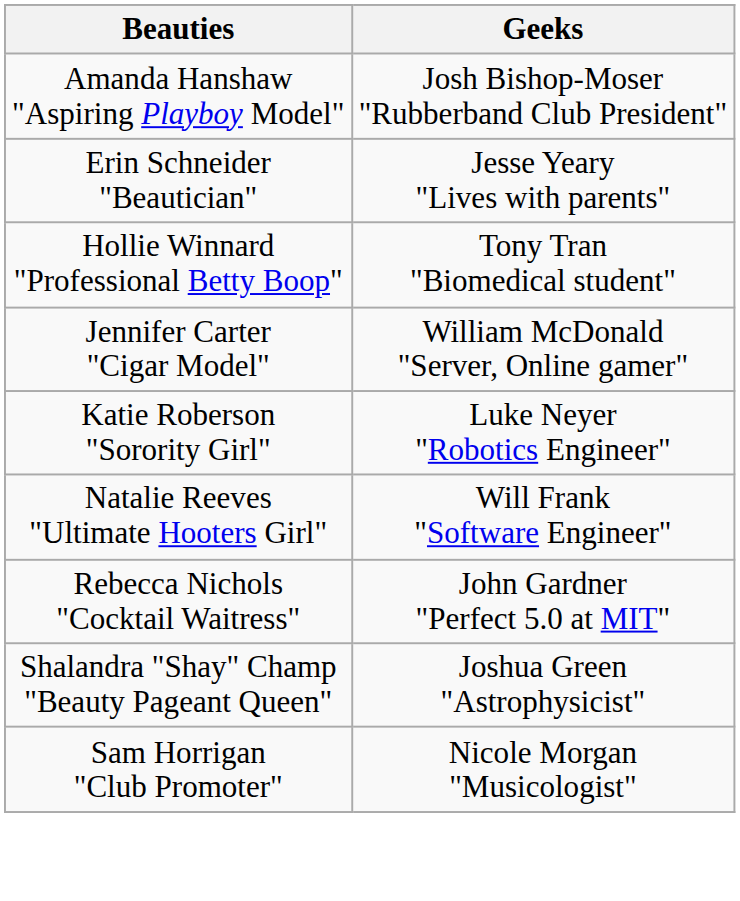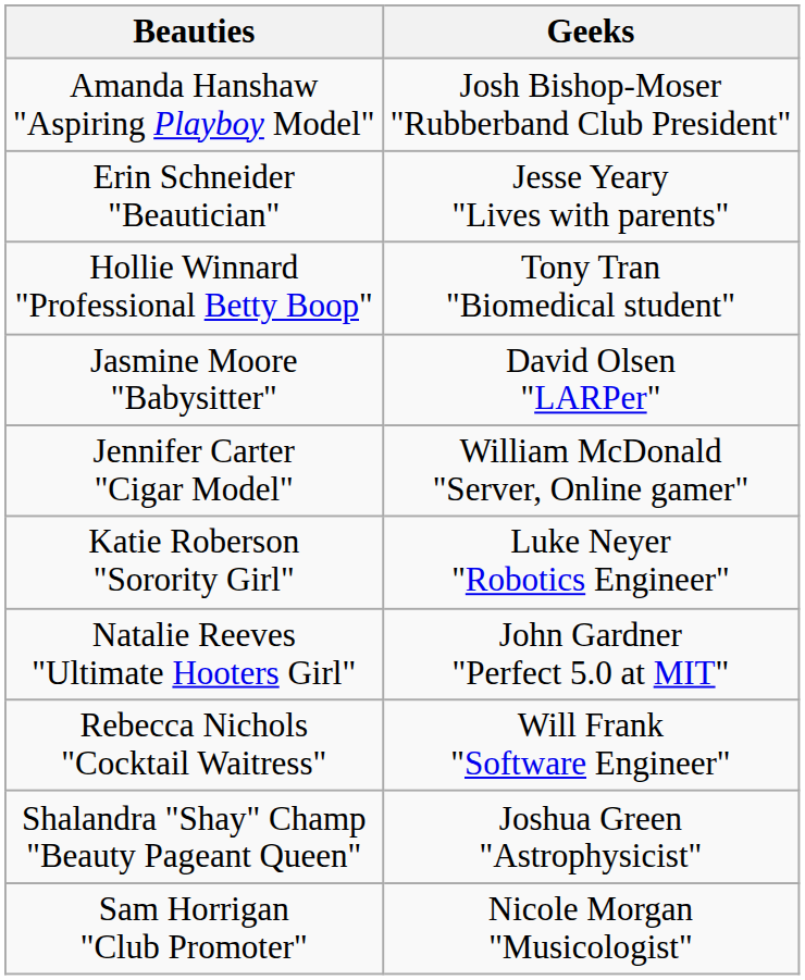 <table class="wikitable" style="text-align: center">
 <tr>
 <th>Beauties</th>
 <th>Geeks</th>
 </tr>
 <tr>
 <td>Amanda Hanshaw<br> "Aspiring <em><a href='#'>Playboy</a></em> Model"</td>
 <td>Josh Bishop-Moser<br> "Rubberband Club President"</td>
 </tr>
 <tr>
 <td>Erin Schneider<br> "Beautician"</td>
 <td>Jesse Yeary<br> "Lives with parents"</td>
 </tr>
 <tr>
 <td>Hollie Winnard<br> "Professional <a href='#'>Betty Boop</a>"</td>
 <td>Tony Tran<br> "Biomedical student"</td>
 </tr>
 <tr>
+<td>Jasmine Moore<br> "Babysitter"</td>
+<td>David Olsen<br> "<a href='#'>LARPer</a>"</td>
+</tr>
+<tr>
 <td>Jennifer Carter<br> "Cigar Model"</td>
 <td>William McDonald<br> "Server, Online gamer"</td>
 </tr>
 <tr>
 <td>Katie Roberson<br> "Sorority Girl"</td>
 <td>Luke Neyer<br> "<a href='#'>Robotics</a> Engineer"</td>
 </tr>
 <tr>
 <td>Natalie Reeves<br> "Ultimate <a href='#'>Hooters</a> Girl"</td>
-<td>Will Frank<br> "<a href='#'>Software</a> Engineer"</td>
+<td>John Gardner<br> "Perfect 5.0 at <a href='#'>MIT</a>"</td>
 </tr>
 <tr>
 <td>Rebecca Nichols <br> "Cocktail Waitress"</td>
-<td>John Gardner<br> "Perfect 5.0 at <a href='#'>MIT</a>"</td>
+<td>Will Frank<br> "<a href='#'>Software</a> Engineer"</td>
 </tr>
 <tr>
 <td>Shalandra "Shay" Champ<br> "Beauty Pageant Queen"</td>
 <td>Joshua Green<br> "Astrophysicist"</td>
 </tr>
 <tr>
 <td>Sam Horrigan<br> "Club Promoter"</td>
 <td>Nicole Morgan<br> "Musicologist"</td>
 </tr>
 </table>
